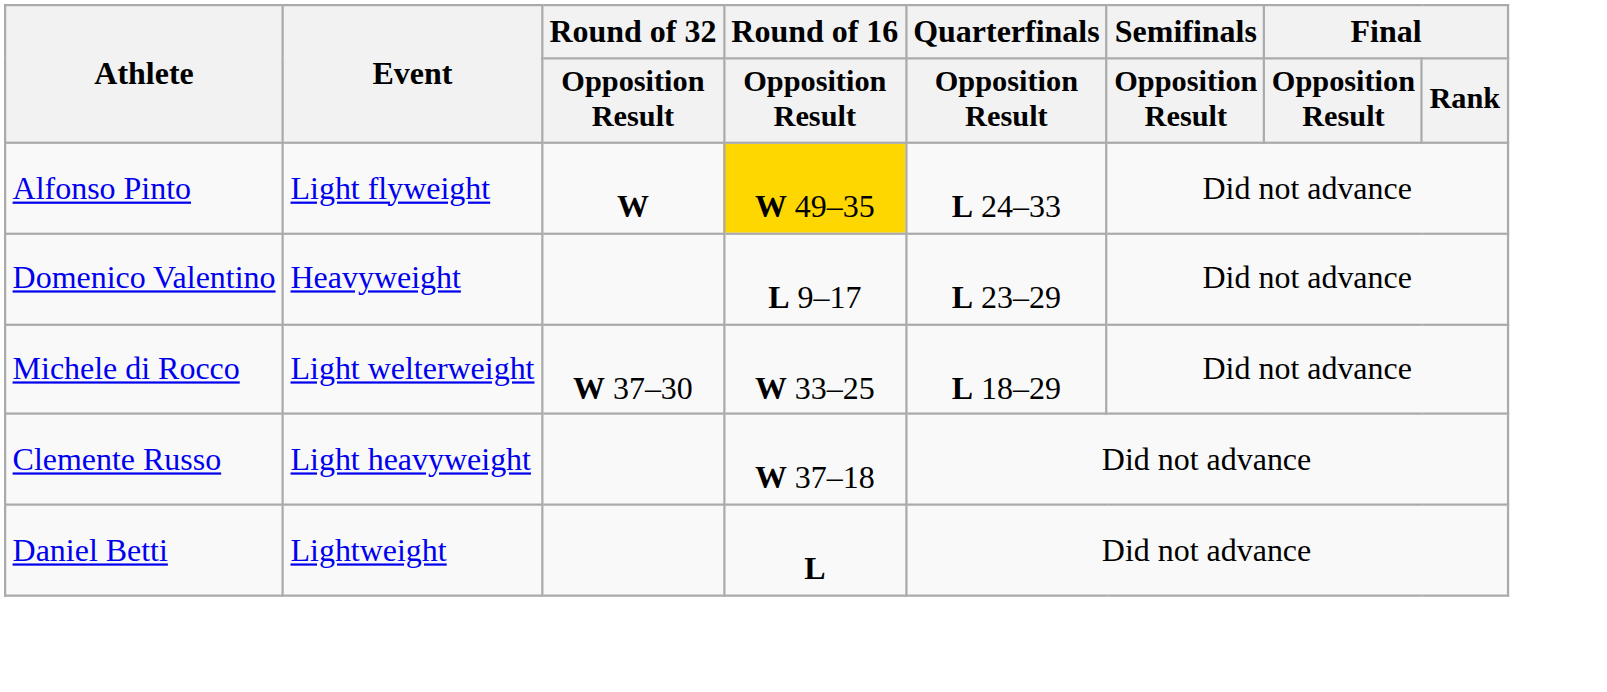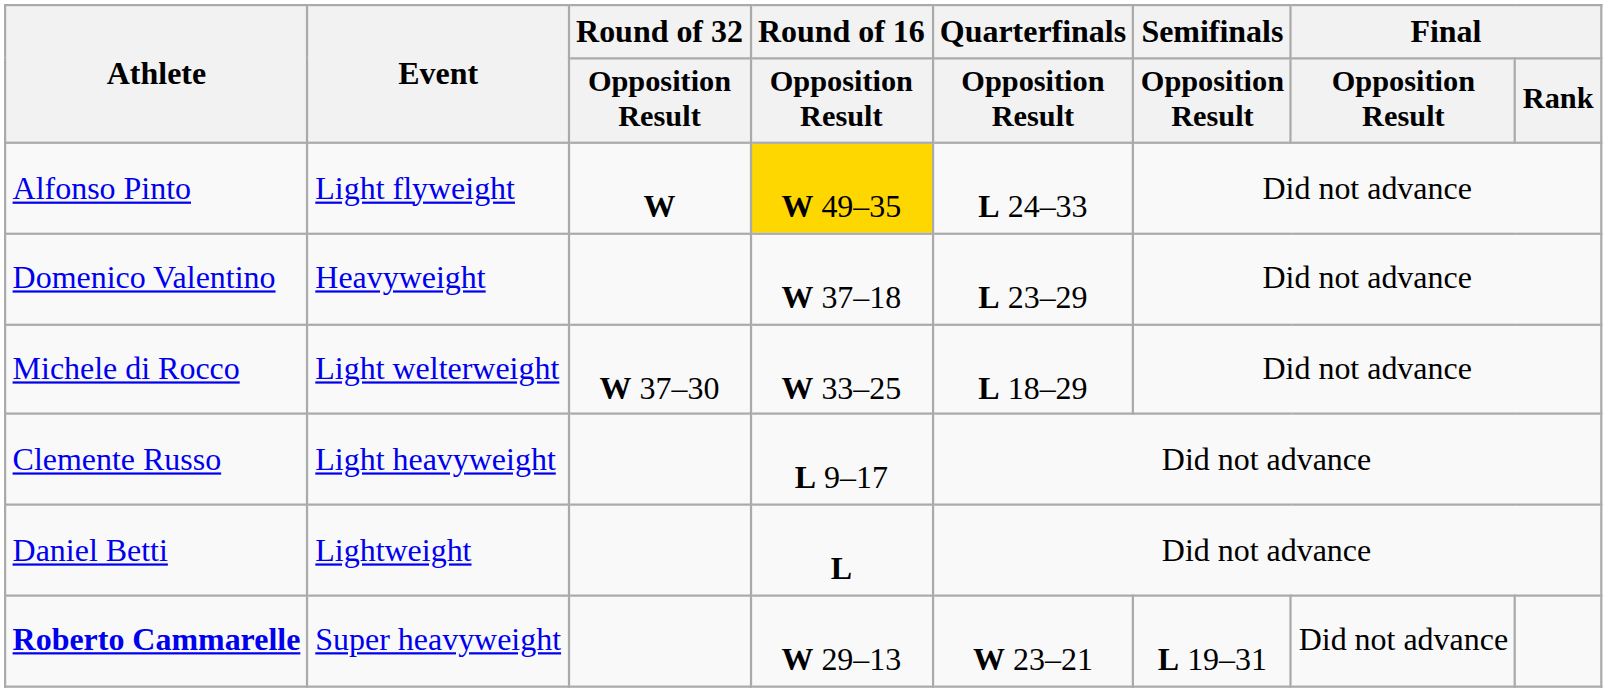 <table class="wikitable" style="font-size:90%">
 <tr>
 <th rowspan="2">Athlete</th>
 <th rowspan="2">Event</th>
 <th>Round of 32</th>
 <th>Round of 16</th>
 <th>Quarterfinals</th>
 <th>Semifinals</th>
 <th colspan=2>Final</th>
 </tr>
 <tr style="font-size:95%">
 <th>Opposition<br>Result</th>
 <th>Opposition<br>Result</th>
 <th>Opposition<br>Result</th>
 <th>Opposition<br>Result</th>
 <th>Opposition<br>Result</th>
 <th>Rank</th>
 </tr>
 <tr align=center>
 <td align=left><a href='#'>Alfonso Pinto</a></td>
 <td align=left><a href='#'>Light flyweight</a></td>
 <td><br><strong>W</strong> </td>
 <td style="background: gold;"><br><strong>W</strong> 49–35</td>
 <td><br><strong>L</strong> 24–33</td>
 <td colspan=3>Did not advance</td>
 </tr>
 <tr align=center>
 <td align=left><a href='#'>Domenico Valentino</a></td>
 <td align=left><a href='#'>Heavyweight</a></td>
 <td></td>
-<td><br><strong>L</strong> 9–17</td>
+<td><br><strong>W</strong> 37–18</td>
 <td><br><strong>L</strong> 23–29</td>
 <td colspan=3>Did not advance</td>
 </tr>
 <tr align=center>
 <td align=left><a href='#'>Michele di Rocco</a></td>
 <td align=left><a href='#'>Light welterweight</a></td>
 <td><br><strong>W</strong> 37–30</td>
 <td><br><strong>W</strong> 33–25</td>
 <td><br><strong>L</strong> 18–29</td>
 <td colspan=3>Did not advance</td>
 </tr>
 <tr align=center>
 <td align=left><a href='#'>Clemente Russo</a></td>
 <td align=left><a href='#'>Light heavyweight</a></td>
 <td></td>
-<td><br><strong>W</strong> 37–18</td>
+<td><br><strong>L</strong> 9–17</td>
 <td colspan=4>Did not advance</td>
 </tr>
 <tr align=center>
 <td align=left><a href='#'>Daniel Betti</a></td>
 <td align=left><a href='#'>Lightweight</a></td>
 <td></td>
 <td><br><strong>L</strong> </td>
 <td colspan=4>Did not advance</td>
 </tr>
+<tr align=center>
+<td align=left><strong><a href='#'>Roberto Cammarelle</a></strong></td>
+<td align=left><a href='#'>Super heavyweight</a></td>
+<td></td>
+<td><br><strong>W</strong> 29–13</td>
+<td><br><strong>W</strong> 23–21</td>
+<td><br><strong>L</strong> 19–31</td>
+<td>Did not advance</td>
+<td></td>
+</tr>
 </table>
